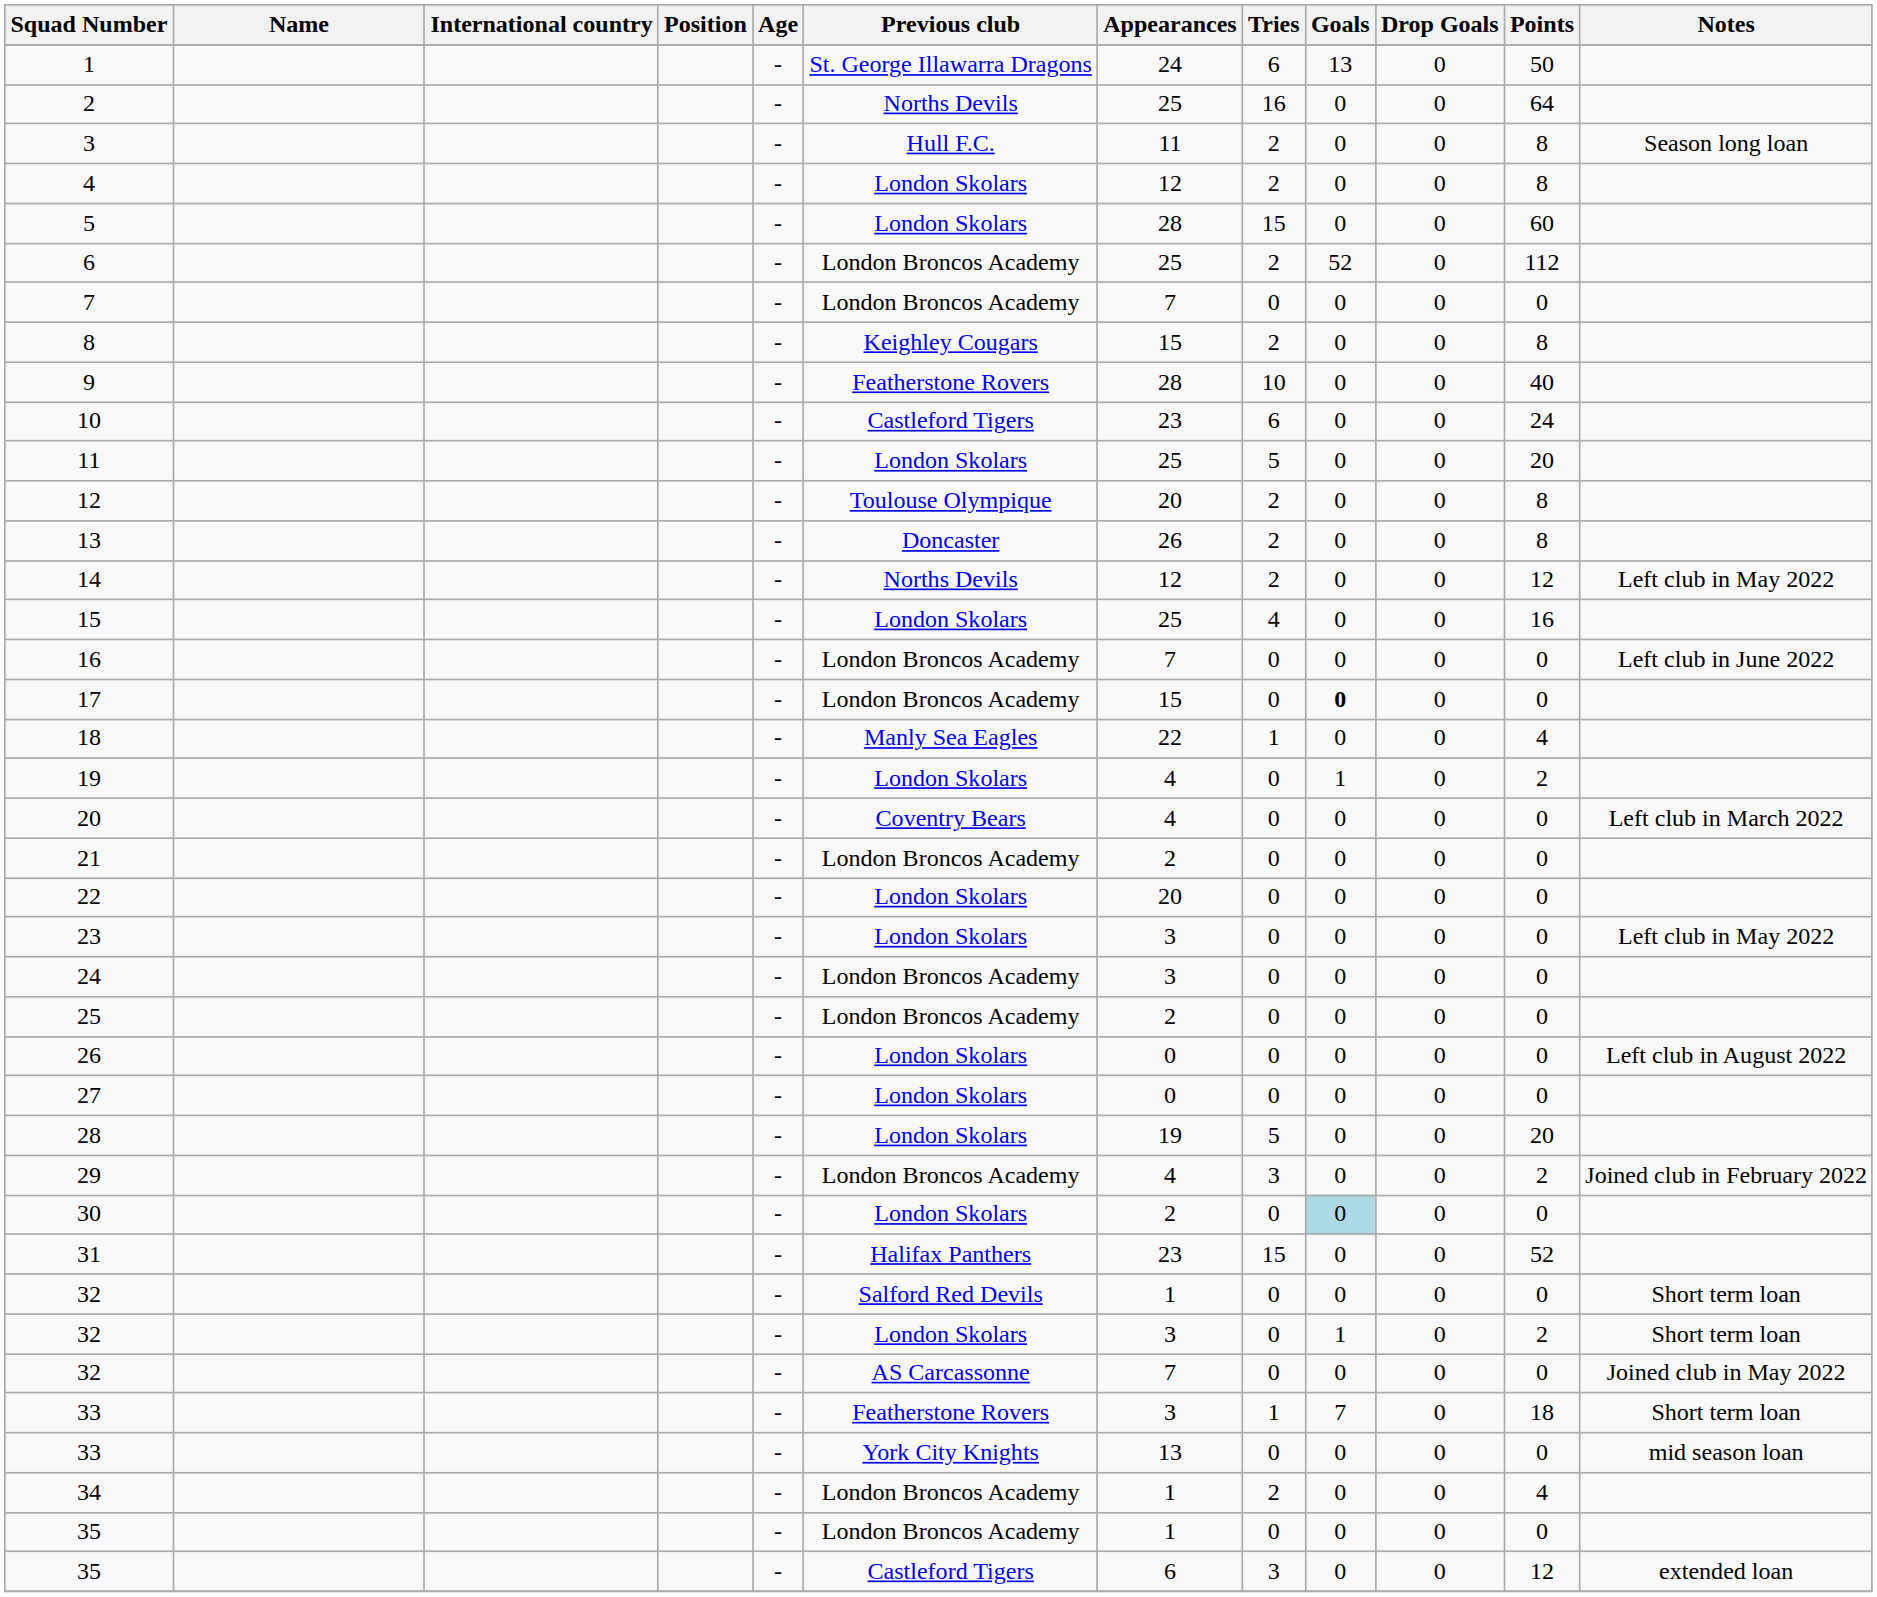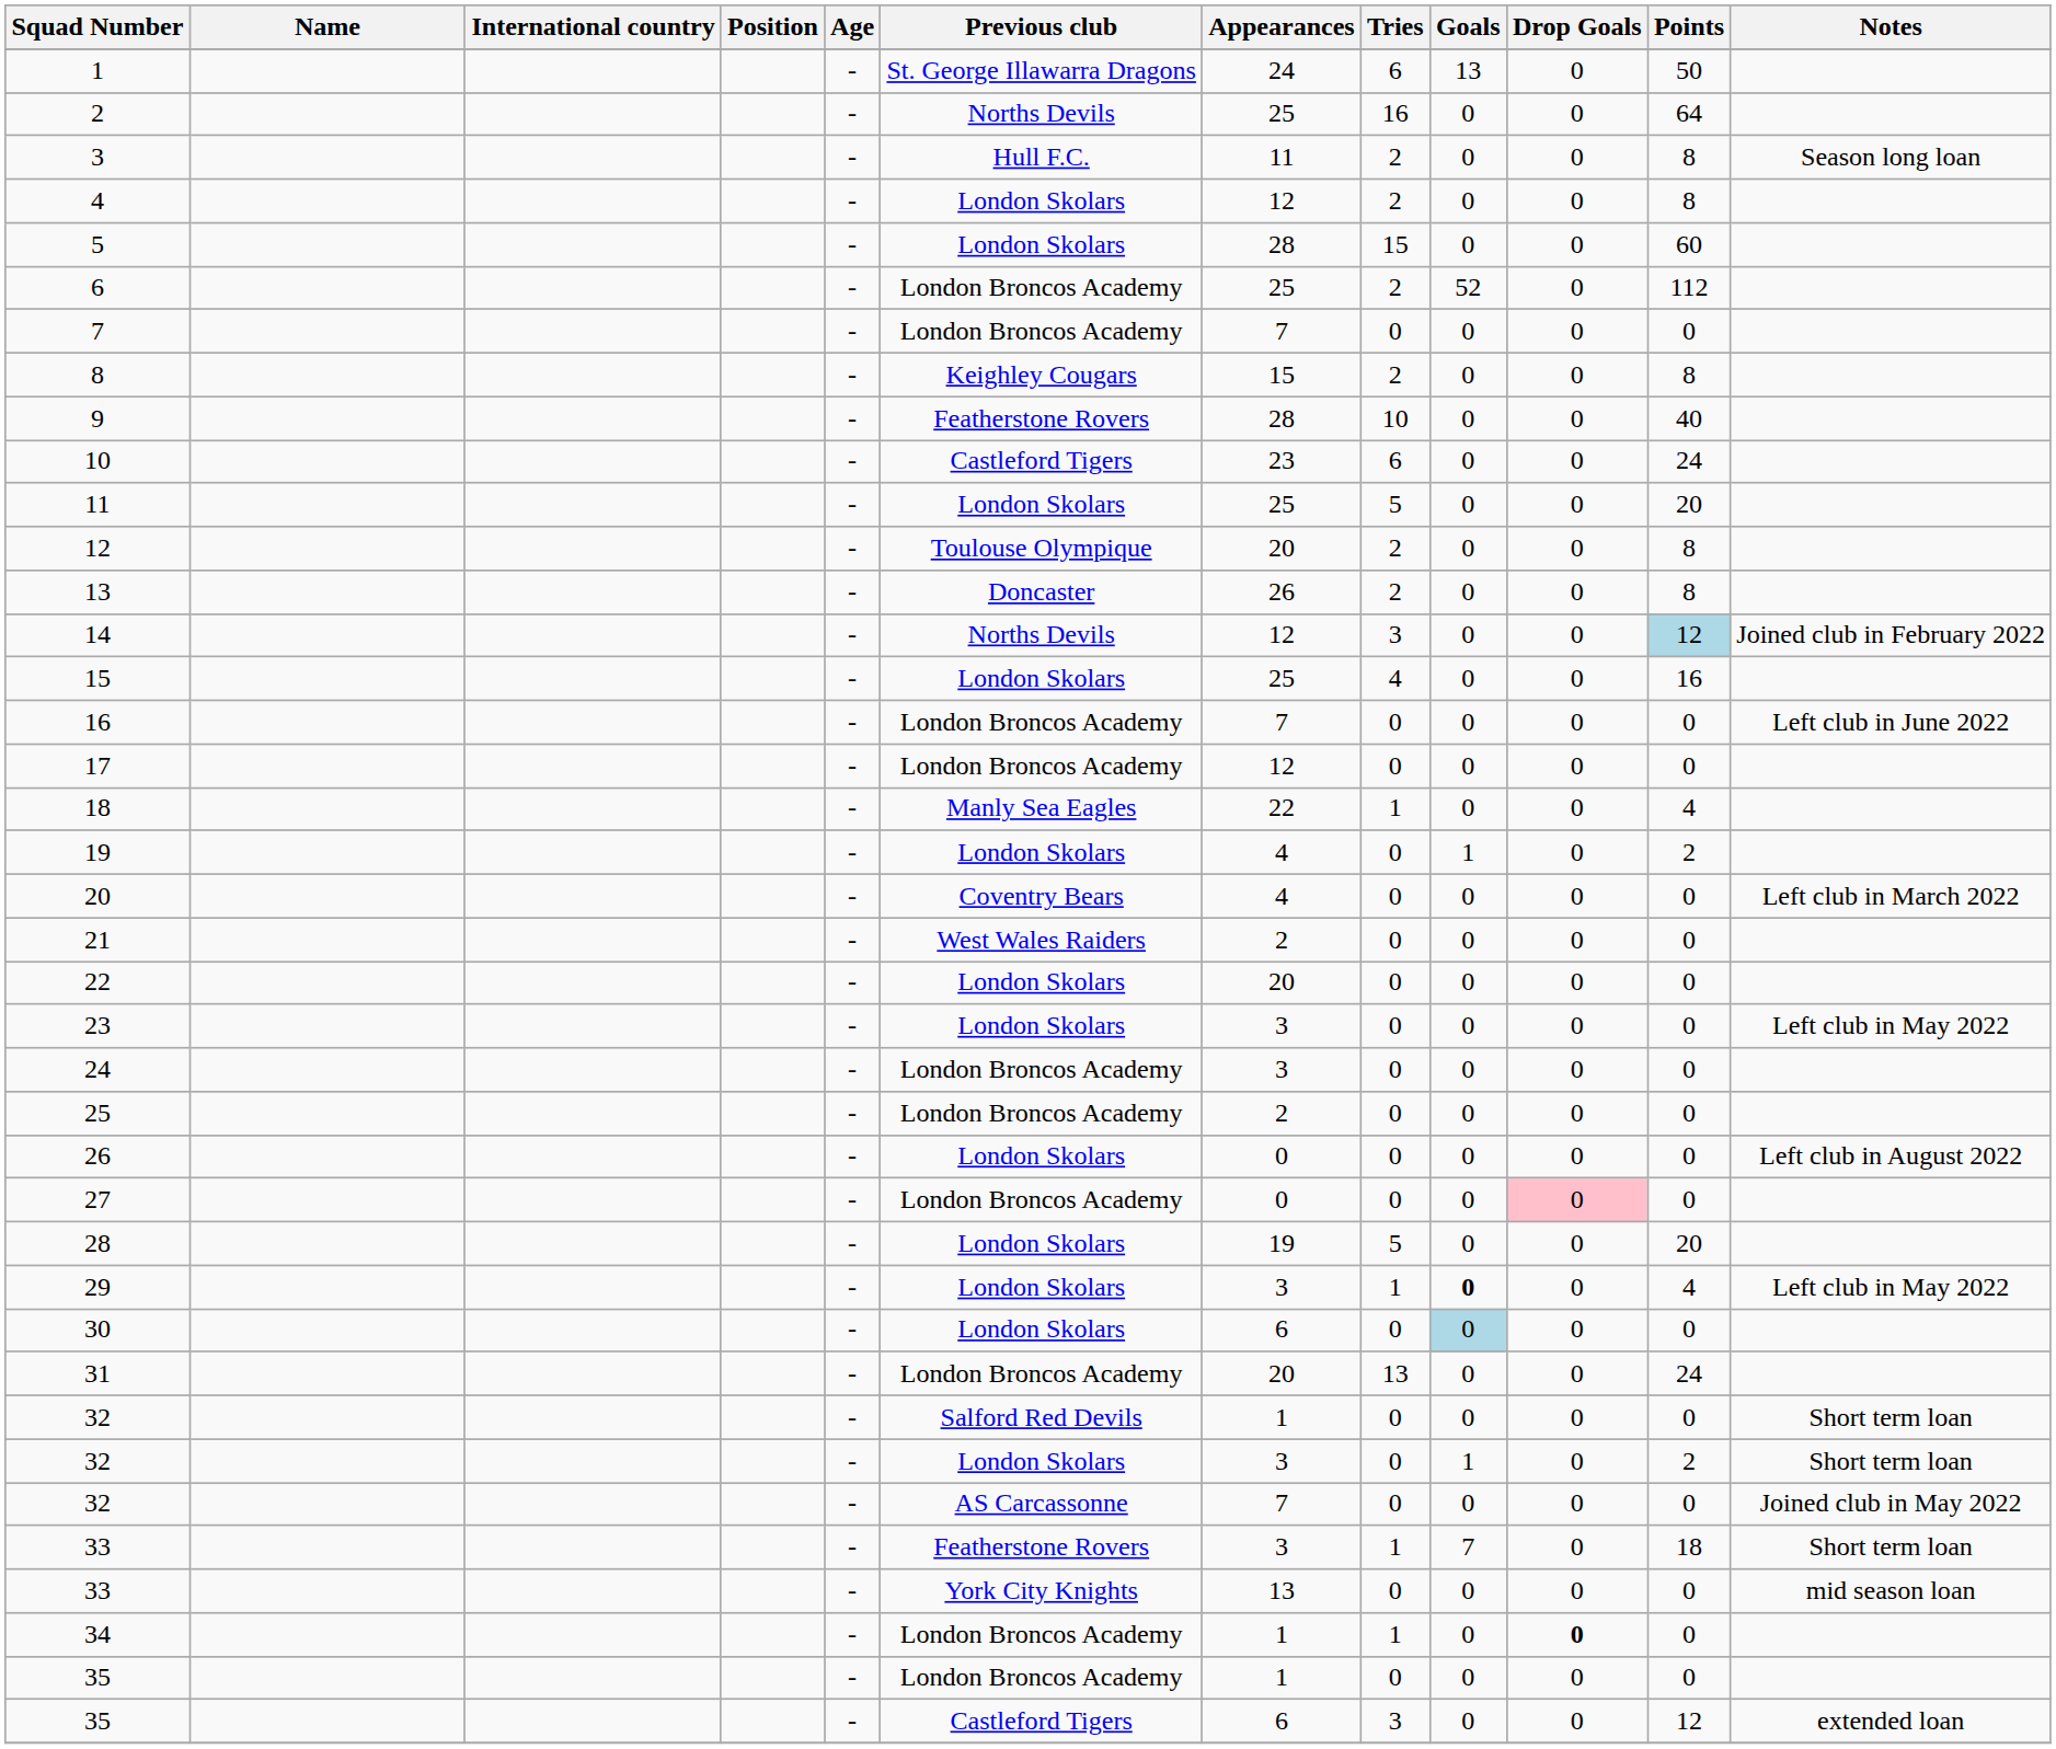 <table class="wikitable sortable" style="text-align: center; font-size:90%">
 <tr>
 <th>Squad Number</th>
 <th style="width:10em">Name</th>
 <th>International country</th>
 <th>Position</th>
 <th>Age</th>
 <th>Previous club</th>
 <th>Appearances</th>
 <th>Tries</th>
 <th>Goals</th>
 <th>Drop Goals</th>
 <th>Points</th>
 <th>Notes</th>
 </tr>
 <tr>
 </tr>
 <tr |	Squad No.	||		||	Representative country	||	Position	||	Age	||	Previous Club	||	Appearances	||	Tries	||	Goals 	||	Drop Goals	||	Points  ||	Notes>
 </tr>
 <tr>
 <td>1</td>
 <td></td>
 <td></td>
 <td></td>
 <td>-</td>
 <td><a href='#'>St. George Illawarra Dragons</a></td>
 <td>24</td>
 <td>6</td>
 <td>13</td>
 <td>0</td>
 <td>50</td>
 <td></td>
 </tr>
 <tr>
 <td>2</td>
 <td></td>
 <td></td>
 <td></td>
 <td>-</td>
 <td><a href='#'>Norths Devils</a></td>
 <td>25</td>
 <td>16</td>
 <td>0</td>
 <td>0</td>
 <td>64</td>
 <td></td>
 </tr>
 <tr>
 <td>3</td>
 <td></td>
 <td></td>
 <td></td>
 <td>-</td>
 <td><a href='#'>Hull F.C.</a></td>
 <td>11</td>
 <td>2</td>
 <td>0</td>
 <td>0</td>
 <td>8</td>
 <td>Season long loan</td>
 </tr>
 <tr>
 <td>4</td>
 <td></td>
 <td></td>
 <td></td>
 <td>-</td>
 <td><a href='#'>London Skolars</a></td>
 <td>12</td>
 <td>2</td>
 <td>0</td>
 <td>0</td>
 <td>8</td>
 <td></td>
 </tr>
 <tr>
 <td>5</td>
 <td></td>
 <td></td>
 <td></td>
 <td>-</td>
 <td><a href='#'>London Skolars</a></td>
 <td>28</td>
 <td>15</td>
 <td>0</td>
 <td>0</td>
 <td>60</td>
 <td></td>
 </tr>
 <tr>
 <td>6</td>
 <td></td>
 <td></td>
 <td></td>
 <td>-</td>
 <td>London Broncos Academy</td>
 <td>25</td>
 <td>2</td>
 <td>52</td>
 <td>0</td>
 <td>112</td>
 <td></td>
 </tr>
 <tr>
 <td>7</td>
 <td></td>
 <td></td>
 <td></td>
 <td>-</td>
 <td>London Broncos Academy</td>
 <td>7</td>
 <td>0</td>
 <td>0</td>
 <td>0</td>
 <td>0</td>
 <td></td>
 </tr>
 <tr>
 <td>8</td>
 <td></td>
 <td></td>
 <td></td>
 <td>-</td>
 <td><a href='#'>Keighley Cougars</a></td>
 <td>15</td>
 <td>2</td>
 <td>0</td>
 <td>0</td>
 <td>8</td>
 <td></td>
 </tr>
 <tr>
 <td>9</td>
 <td></td>
 <td></td>
 <td></td>
 <td>-</td>
 <td><a href='#'>Featherstone Rovers</a></td>
 <td>28</td>
 <td>10</td>
 <td>0</td>
 <td>0</td>
 <td>40</td>
 <td></td>
 </tr>
 <tr>
 <td>10</td>
 <td></td>
 <td></td>
 <td></td>
 <td>-</td>
 <td><a href='#'>Castleford Tigers</a></td>
 <td>23</td>
 <td>6</td>
 <td>0</td>
 <td>0</td>
 <td>24</td>
 <td></td>
 </tr>
 <tr>
 <td>11</td>
 <td></td>
 <td></td>
 <td></td>
 <td>-</td>
 <td><a href='#'>London Skolars</a></td>
 <td>25</td>
 <td>5</td>
 <td>0</td>
 <td>0</td>
 <td>20</td>
 <td></td>
 </tr>
 <tr>
 <td>12</td>
 <td></td>
 <td></td>
 <td></td>
 <td>-</td>
 <td><a href='#'>Toulouse Olympique</a></td>
 <td>20</td>
 <td>2</td>
 <td>0</td>
 <td>0</td>
 <td>8</td>
 <td></td>
 </tr>
 <tr>
 <td>13</td>
 <td></td>
 <td></td>
 <td></td>
 <td>-</td>
 <td><a href='#'>Doncaster</a></td>
 <td>26</td>
 <td>2</td>
 <td>0</td>
 <td>0</td>
 <td>8</td>
 <td></td>
 </tr>
 <tr>
 <td>14</td>
 <td></td>
 <td></td>
 <td></td>
 <td>-</td>
 <td><a href='#'>Norths Devils</a></td>
 <td>12</td>
-<td>2</td>
+<td>3</td>
 <td>0</td>
 <td>0</td>
-<td>12</td>
-<td>Left club in May 2022</td>
+<td style="background: lightblue;">12</td>
+<td>Joined club in February 2022</td>
 </tr>
 <tr>
 <td>15</td>
 <td></td>
 <td></td>
 <td></td>
 <td>-</td>
 <td><a href='#'>London Skolars</a></td>
 <td>25</td>
 <td>4</td>
 <td>0</td>
 <td>0</td>
 <td>16</td>
 <td></td>
 </tr>
 <tr>
 <td>16</td>
 <td></td>
 <td></td>
 <td></td>
 <td>-</td>
 <td>London Broncos Academy</td>
 <td>7</td>
 <td>0</td>
 <td>0</td>
 <td>0</td>
 <td>0</td>
 <td>Left club in June 2022</td>
 </tr>
 <tr>
 <td>17</td>
 <td></td>
 <td></td>
 <td></td>
 <td>-</td>
 <td>London Broncos Academy</td>
-<td>15</td>
+<td>12</td>
 <td>0</td>
-<td><strong>0</strong></td>
+<td>0</td>
 <td>0</td>
 <td>0</td>
 <td></td>
 </tr>
 <tr>
 <td>18</td>
 <td></td>
 <td></td>
 <td></td>
 <td>-</td>
 <td><a href='#'>Manly Sea Eagles</a></td>
 <td>22</td>
 <td>1</td>
 <td>0</td>
 <td>0</td>
 <td>4</td>
 <td></td>
 </tr>
 <tr>
 <td>19</td>
 <td></td>
 <td></td>
 <td></td>
 <td>-</td>
 <td><a href='#'>London Skolars</a></td>
 <td>4</td>
 <td>0</td>
 <td>1</td>
 <td>0</td>
 <td>2</td>
 <td></td>
 </tr>
 <tr>
 <td>20</td>
 <td></td>
 <td></td>
 <td></td>
 <td>-</td>
 <td><a href='#'>Coventry Bears</a></td>
 <td>4</td>
 <td>0</td>
 <td>0</td>
 <td>0</td>
 <td>0</td>
 <td>Left club in March 2022</td>
 </tr>
 <tr>
 <td>21</td>
 <td></td>
 <td></td>
 <td></td>
 <td>-</td>
-<td>London Broncos Academy</td>
+<td><a href='#'>West Wales Raiders</a></td>
 <td>2</td>
 <td>0</td>
 <td>0</td>
 <td>0</td>
 <td>0</td>
 <td></td>
 </tr>
 <tr>
 <td>22</td>
 <td></td>
 <td></td>
 <td></td>
 <td>-</td>
 <td><a href='#'>London Skolars</a></td>
 <td>20</td>
 <td>0</td>
 <td>0</td>
 <td>0</td>
 <td>0</td>
 <td></td>
 </tr>
 <tr>
 <td>23</td>
 <td></td>
 <td></td>
 <td></td>
 <td>-</td>
 <td><a href='#'>London Skolars</a></td>
 <td>3</td>
 <td>0</td>
 <td>0</td>
 <td>0</td>
 <td>0</td>
 <td>Left club in May 2022</td>
 </tr>
 <tr>
 <td>24</td>
 <td></td>
 <td></td>
 <td></td>
 <td>-</td>
 <td>London Broncos Academy</td>
 <td>3</td>
 <td>0</td>
 <td>0</td>
 <td>0</td>
 <td>0</td>
 <td></td>
 </tr>
 <tr>
 <td>25</td>
 <td></td>
 <td></td>
 <td></td>
 <td>-</td>
 <td>London Broncos Academy</td>
 <td>2</td>
 <td>0</td>
 <td>0</td>
 <td>0</td>
 <td>0</td>
 <td></td>
 </tr>
 <tr>
 <td>26</td>
 <td></td>
 <td></td>
 <td></td>
 <td>-</td>
 <td><a href='#'>London Skolars</a></td>
 <td>0</td>
 <td>0</td>
 <td>0</td>
 <td>0</td>
 <td>0</td>
 <td>Left club in August 2022</td>
 </tr>
 <tr>
 <td>27</td>
 <td></td>
 <td></td>
 <td></td>
 <td>-</td>
-<td><a href='#'>London Skolars</a></td>
+<td>London Broncos Academy</td>
 <td>0</td>
 <td>0</td>
 <td>0</td>
-<td>0</td>
+<td style="background: pink;">0</td>
 <td>0</td>
 <td></td>
 </tr>
 <tr>
 <td>28</td>
 <td></td>
 <td></td>
 <td></td>
 <td>-</td>
 <td><a href='#'>London Skolars</a></td>
 <td>19</td>
 <td>5</td>
 <td>0</td>
 <td>0</td>
 <td>20</td>
 <td></td>
 </tr>
 <tr>
 <td>29</td>
 <td></td>
 <td></td>
 <td></td>
 <td>-</td>
-<td>London Broncos Academy</td>
+<td><a href='#'>London Skolars</a></td>
+<td>3</td>
+<td>1</td>
+<td><strong>0</strong></td>
+<td>0</td>
 <td>4</td>
-<td>3</td>
-<td>0</td>
-<td>0</td>
-<td>2</td>
-<td>Joined club in February 2022</td>
+<td>Left club in May 2022</td>
 </tr>
 <tr>
 <td>30</td>
 <td></td>
 <td></td>
 <td></td>
 <td>-</td>
 <td><a href='#'>London Skolars</a></td>
-<td>2</td>
+<td>6</td>
 <td>0</td>
 <td style="background: lightblue;">0</td>
 <td>0</td>
 <td>0</td>
 <td></td>
 </tr>
 <tr>
 <td>31</td>
 <td></td>
 <td></td>
 <td></td>
 <td>-</td>
-<td><a href='#'>Halifax Panthers</a></td>
-<td>23</td>
-<td>15</td>
+<td>London Broncos Academy</td>
+<td>20</td>
+<td>13</td>
 <td>0</td>
 <td>0</td>
-<td>52</td>
+<td>24</td>
 <td></td>
 </tr>
 <tr>
 <td>32</td>
 <td></td>
 <td></td>
 <td></td>
 <td>-</td>
 <td><a href='#'>Salford Red Devils</a></td>
 <td>1</td>
 <td>0</td>
 <td>0</td>
 <td>0</td>
 <td>0</td>
 <td>Short term loan</td>
 </tr>
 <tr>
 <td>32</td>
 <td></td>
 <td></td>
 <td></td>
 <td>-</td>
 <td><a href='#'>London Skolars</a></td>
 <td>3</td>
 <td>0</td>
 <td>1</td>
 <td>0</td>
 <td>2</td>
 <td>Short term loan</td>
 </tr>
 <tr>
 <td>32</td>
 <td></td>
 <td></td>
 <td></td>
 <td>-</td>
 <td><a href='#'>AS Carcassonne</a></td>
 <td>7</td>
 <td>0</td>
 <td>0</td>
 <td>0</td>
 <td>0</td>
 <td>Joined club in May 2022</td>
 </tr>
 <tr>
 <td>33</td>
 <td></td>
 <td></td>
 <td></td>
 <td>-</td>
 <td><a href='#'>Featherstone Rovers</a></td>
 <td>3</td>
 <td>1</td>
 <td>7</td>
 <td>0</td>
 <td>18</td>
 <td>Short term loan</td>
 </tr>
 <tr>
 <td>33</td>
 <td></td>
 <td></td>
 <td></td>
 <td>-</td>
 <td><a href='#'>York City Knights</a></td>
 <td>13</td>
 <td>0</td>
 <td>0</td>
 <td>0</td>
 <td>0</td>
 <td>mid season loan</td>
 </tr>
 <tr>
 <td>34</td>
 <td></td>
 <td></td>
 <td></td>
 <td>-</td>
 <td>London Broncos Academy</td>
 <td>1</td>
-<td>2</td>
+<td>1</td>
 <td>0</td>
+<td><strong>0</strong></td>
 <td>0</td>
-<td>4</td>
 <td></td>
 </tr>
 <tr>
 <td>35</td>
 <td></td>
 <td></td>
 <td></td>
 <td>-</td>
 <td>London Broncos Academy</td>
 <td>1</td>
 <td>0</td>
 <td>0</td>
 <td>0</td>
 <td>0</td>
 <td></td>
 </tr>
 <tr>
 <td>35</td>
 <td></td>
 <td></td>
 <td></td>
 <td>-</td>
 <td><a href='#'>Castleford Tigers</a></td>
 <td>6</td>
 <td>3</td>
 <td>0</td>
 <td>0</td>
 <td>12</td>
 <td>extended loan</td>
 </tr>
 <tr>
 </tr>
 </table>
